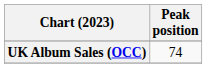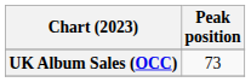 <table class="wikitable sortable plainrowheaders" style="text-align:center">
 <tr>
 <th scope="col">Chart (2023)</th>
 <th scope="col">Peak<br>position</th>
 </tr>
 <tr>
 </tr>
 <tr>
 </tr>
 <tr>
 <th scope="row">UK Album Sales (<a href='#'>OCC</a>)</th>
-<td>74</td>
+<td>73</td>
 </tr>
 <tr>
 </tr>
 <tr>
 </tr>
 <tr>
 </tr>
 </table>
